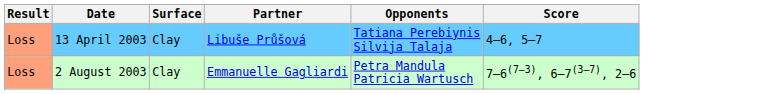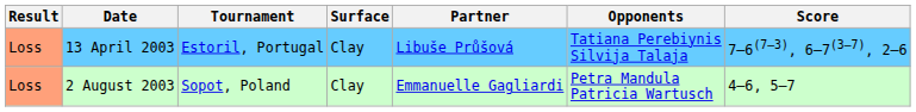 <table class="wikitable">
 <tr>
 <th>Result</th>
 <th>Date</th>
+<th>Tournament</th>
 <th>Surface</th>
 <th>Partner</th>
 <th>Opponents</th>
 <th>Score</th>
 </tr>
 <tr style="background:#6cf;">
 <td style="background:#ffa07a;">Loss</td>
 <td>13 April 2003</td>
+<td><a href='#'>Estoril</a>, Portugal</td>
 <td>Clay</td>
 <td> <a href='#'>Libuše Průšová</a></td>
 <td> <a href='#'>Tatiana Perebiynis</a> <br>  <a href='#'>Silvija Talaja</a></td>
-<td>4–6, 5–7</td>
+<td>7–6<sup>(7–3)</sup>, 6–7<sup>(3–7)</sup>, 2–6</td>
 </tr>
 <tr style="background:#cfc;">
 <td style="background:#ffa07a;">Loss</td>
 <td>2 August 2003</td>
+<td><a href='#'>Sopot</a>, Poland</td>
 <td>Clay</td>
 <td> <a href='#'>Emmanuelle Gagliardi</a></td>
 <td> <a href='#'>Petra Mandula</a> <br>  <a href='#'>Patricia Wartusch</a></td>
-<td>7–6<sup>(7–3)</sup>, 6–7<sup>(3–7)</sup>, 2–6</td>
+<td>4–6, 5–7</td>
 </tr>
 </table>
